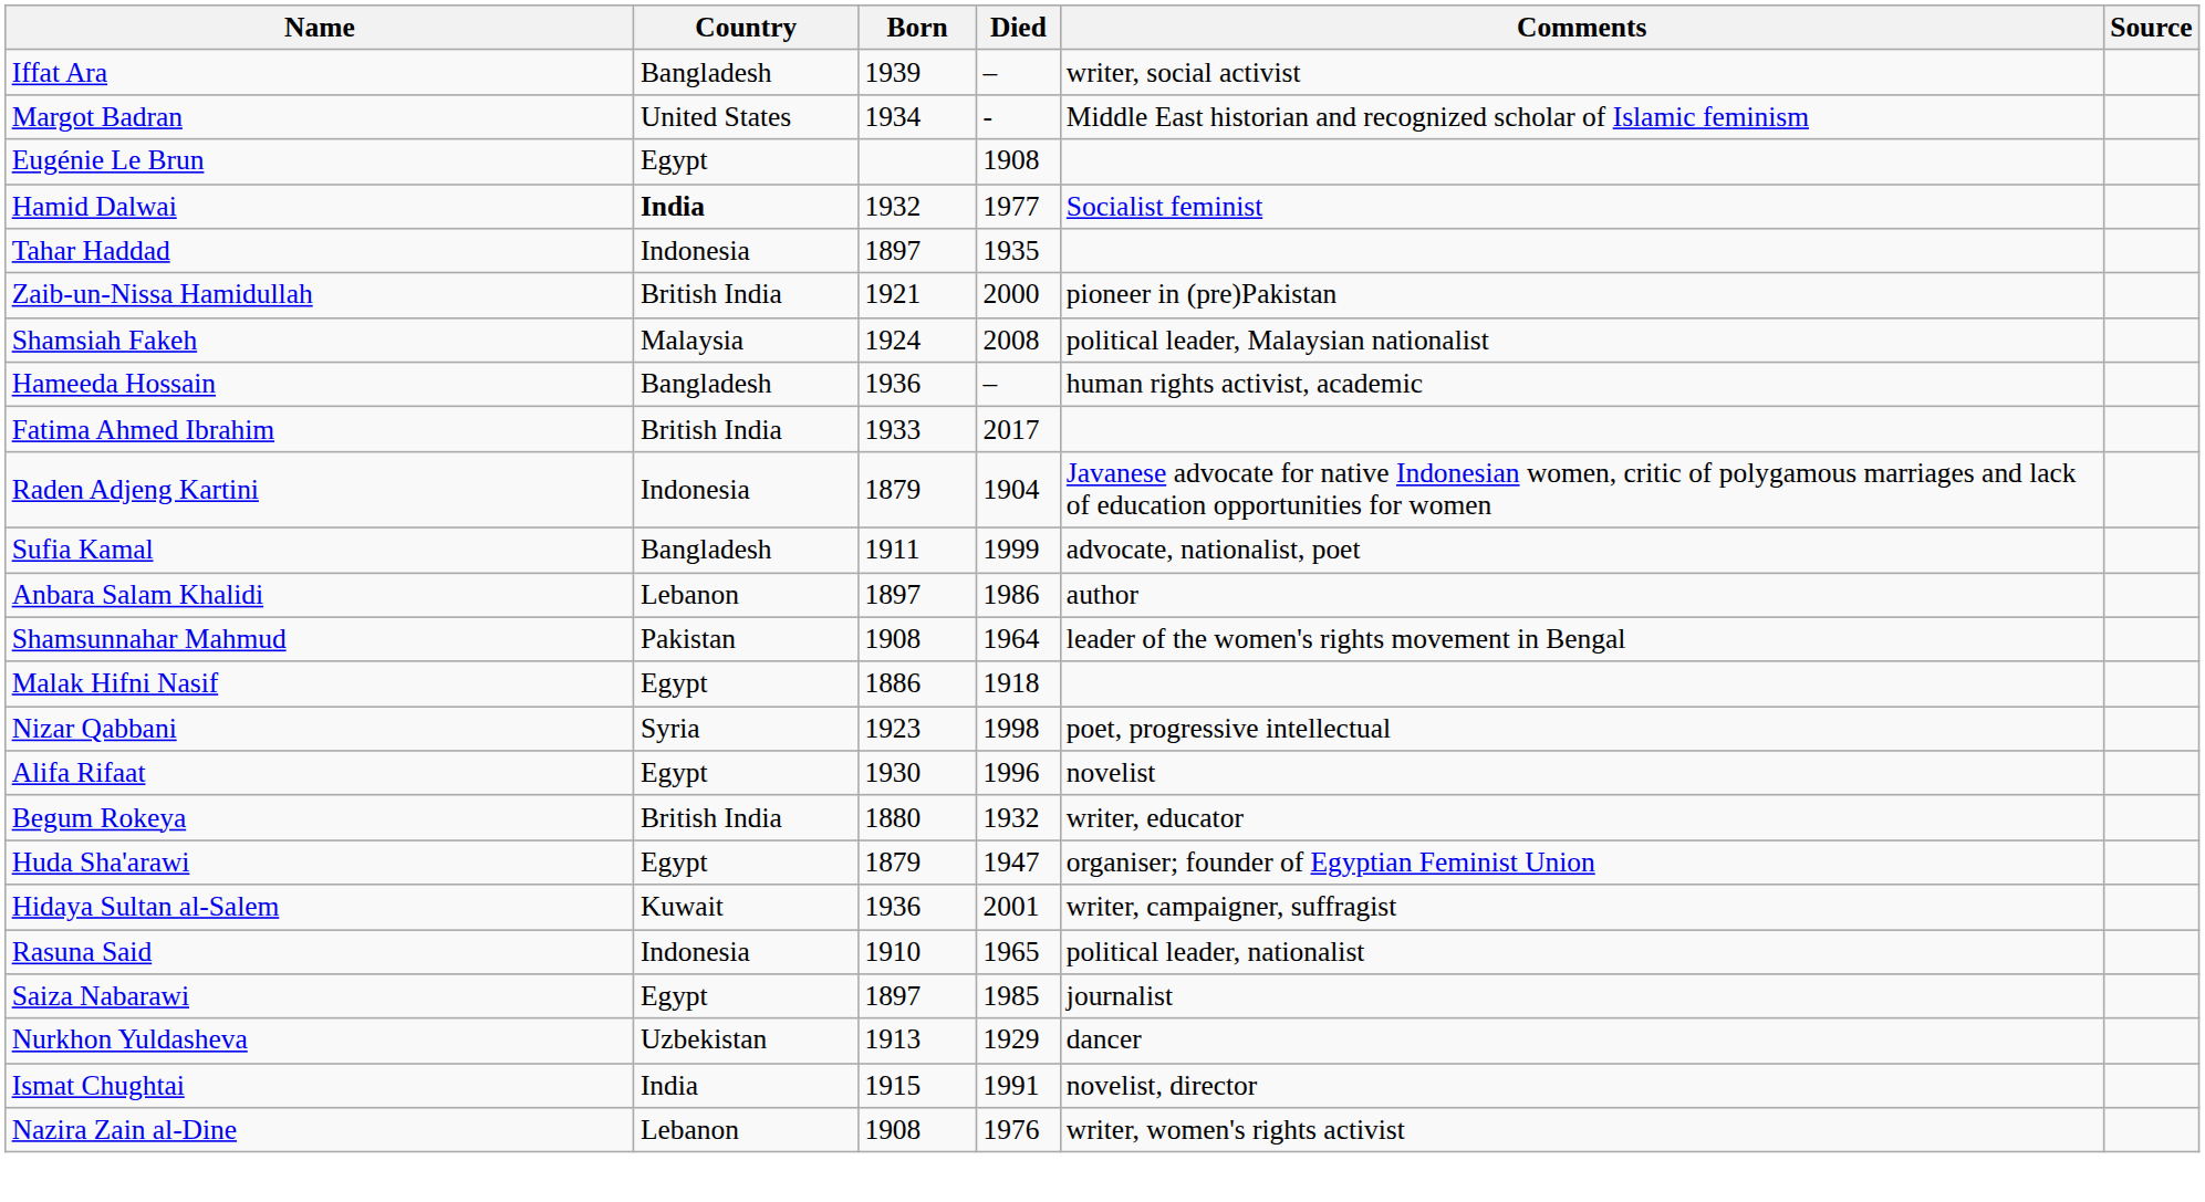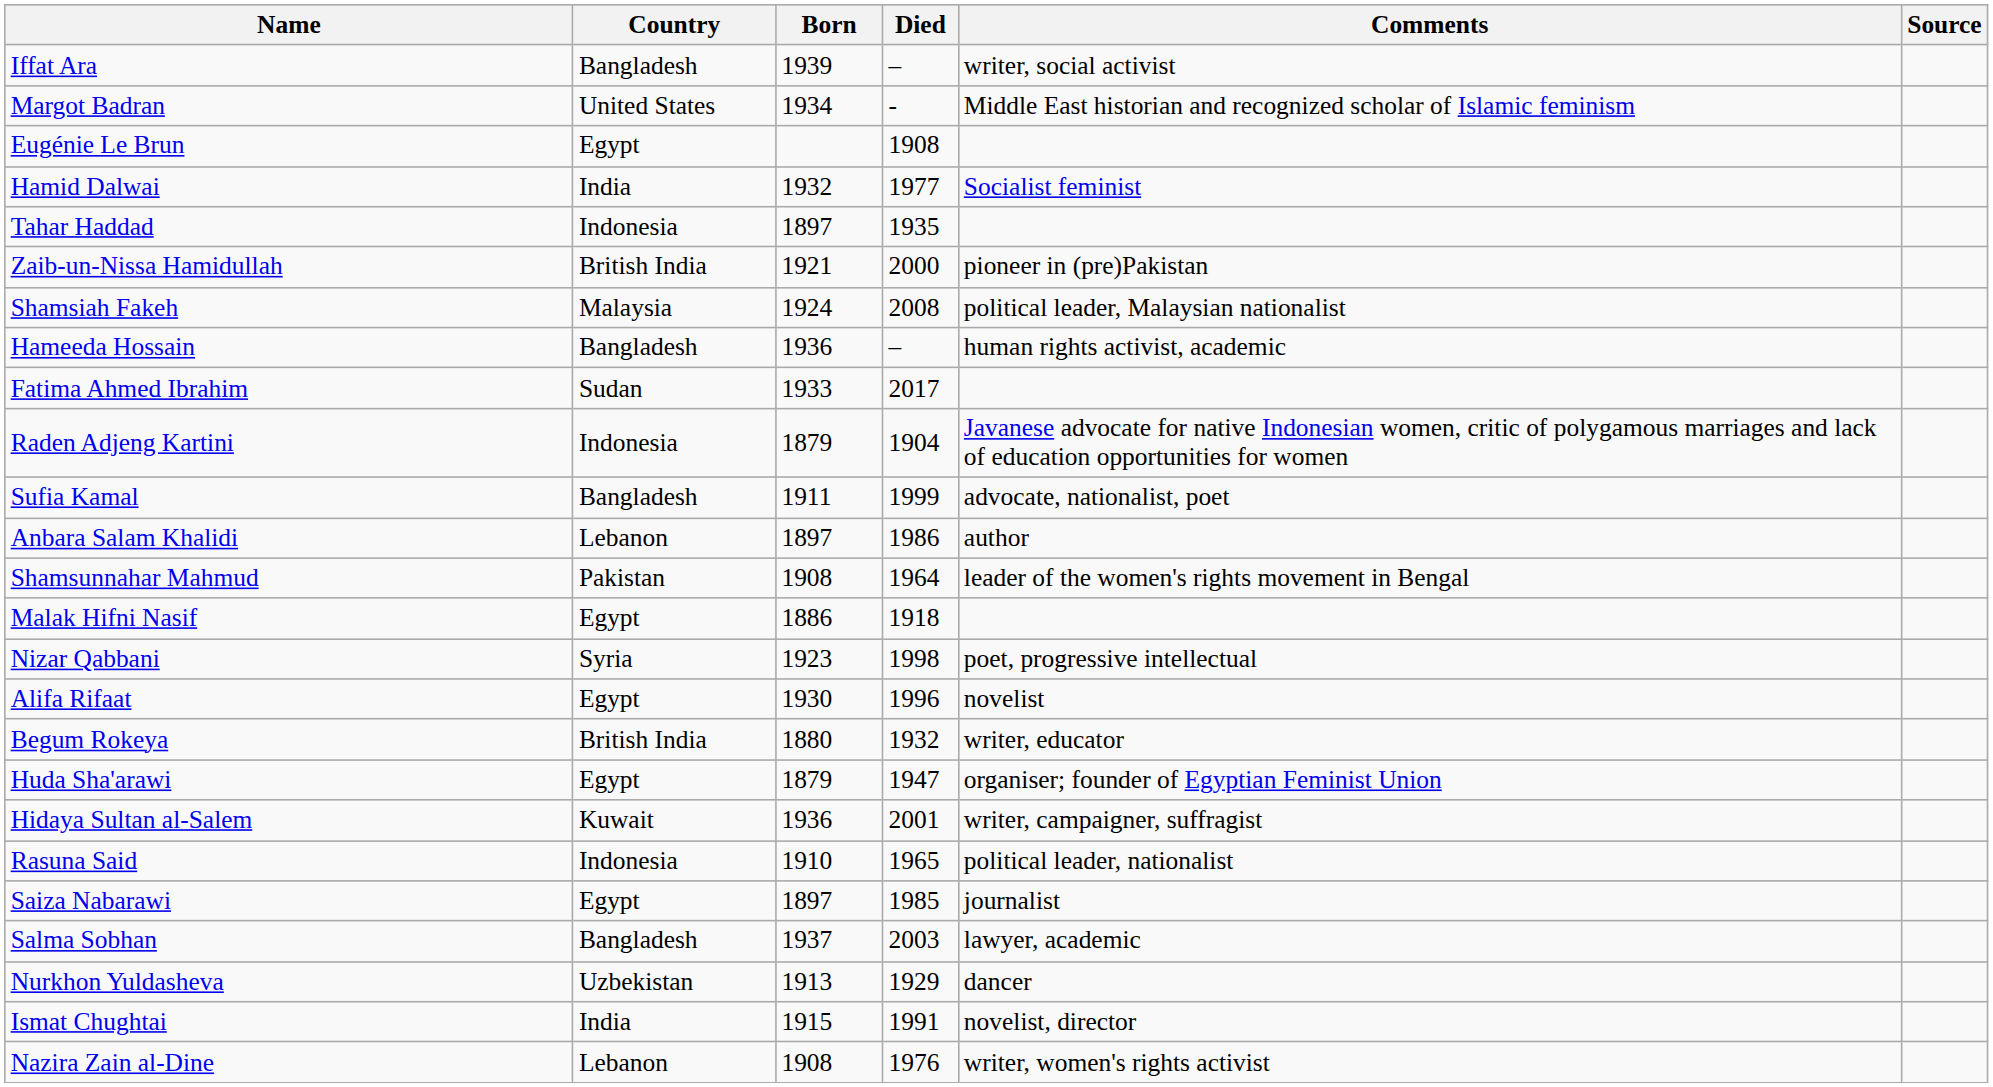 <table class="wikitable sortable plainrowheaders">
 <tr>
 <th width="350">Name</th>
 <th width="120">Country</th>
 <th width="60">Born</th>
 <th width="40">Died</th>
 <th class= width="600px">Comments</th>
 <th class=width="20px">Source</th>
 </tr>
 <tr>
 <td data-sort-value="Ara, Iffat"><a href='#'>Iffat Ara</a></td>
 <td>Bangladesh</td>
 <td>1939</td>
 <td>–</td>
 <td>writer, social activist</td>
 <td></td>
 </tr>
 <tr>
 <td data-sort-value="Badran, Margot"><a href='#'>Margot Badran</a></td>
 <td>United States</td>
 <td>1934</td>
 <td>-</td>
 <td>Middle East historian and recognized scholar of <a href='#'>Islamic feminism</a></td>
 <td></td>
 </tr>
 <tr>
 <td data-sort-value="Brun, Eugénie Le"><a href='#'>Eugénie Le Brun</a></td>
 <td>Egypt</td>
 <td></td>
 <td>1908</td>
 <td></td>
 <td></td>
 </tr>
 <tr>
 <td data-sort-value="Dalwai, Hamid"><a href='#'>Hamid Dalwai</a></td>
-<td><strong>India</strong></td>
+<td>India</td>
 <td>1932</td>
 <td>1977</td>
 <td><a href='#'>Socialist feminist</a></td>
 <td></td>
 </tr>
 <tr>
 <td data-sort-value="Haddad, Tahar"><a href='#'>Tahar Haddad</a></td>
 <td>Indonesia</td>
 <td>1897</td>
 <td>1935</td>
 <td></td>
 <td></td>
 </tr>
 <tr>
 <td data-sort-value="Hamidullah, Zaib-un-Nissa"><a href='#'>Zaib-un-Nissa Hamidullah</a></td>
 <td>British India</td>
 <td>1921</td>
 <td>2000</td>
 <td>pioneer in (pre)Pakistan</td>
 <td></td>
 </tr>
 <tr>
 <td data-sort-value="Fakeh, Shamsiah"><a href='#'>Shamsiah Fakeh</a></td>
 <td>Malaysia</td>
 <td>1924</td>
 <td>2008</td>
 <td>political leader, Malaysian nationalist</td>
 <td></td>
 </tr>
 <tr>
 <td data-sort-value="Hossain, Hameeda"><a href='#'>Hameeda Hossain</a></td>
 <td>Bangladesh</td>
 <td>1936</td>
 <td>–</td>
 <td>human rights activist, academic</td>
 <td></td>
 </tr>
 <tr>
 <td data-sort-value="Ibrahim, Fatima Ahmed"><a href='#'>Fatima Ahmed Ibrahim</a></td>
-<td>British India</td>
+<td>Sudan</td>
 <td>1933</td>
 <td>2017</td>
 <td></td>
 <td></td>
 </tr>
 <tr>
 <td data-sort-value="Kartini"><a href='#'>Raden Adjeng Kartini</a></td>
 <td>Indonesia</td>
 <td>1879</td>
 <td>1904</td>
 <td><a href='#'>Javanese</a> advocate for native <a href='#'>Indonesian</a> women, critic of polygamous marriages and lack of education opportunities for women</td>
 <td></td>
 </tr>
 <tr>
 <td data-sort-value="Kamal, Sufia"><a href='#'>Sufia Kamal</a></td>
 <td>Bangladesh</td>
 <td>1911</td>
 <td>1999</td>
 <td>advocate, nationalist, poet</td>
 <td></td>
 </tr>
 <tr>
 <td data-sort-value="Khalidi, Anbara Salam"><a href='#'>Anbara Salam Khalidi</a></td>
 <td>Lebanon</td>
 <td>1897</td>
 <td>1986</td>
 <td>author</td>
 <td></td>
 </tr>
 <tr>
 <td data-sort-value="Mahmud, Shamsunnahar"><a href='#'>Shamsunnahar Mahmud</a></td>
 <td>Pakistan</td>
 <td>1908</td>
 <td>1964</td>
 <td>leader of the women's rights movement in Bengal</td>
 <td></td>
 </tr>
 <tr>
 <td data-sort-value="Nasif, Malak Hifni"><a href='#'>Malak Hifni Nasif</a></td>
 <td>Egypt</td>
 <td>1886</td>
 <td>1918</td>
 <td></td>
 <td></td>
 </tr>
 <tr>
 <td data-sort-value="Qabbani, Nizar"><a href='#'>Nizar Qabbani</a></td>
 <td>Syria</td>
 <td>1923</td>
 <td>1998</td>
 <td>poet, progressive intellectual</td>
 <td></td>
 </tr>
 <tr>
 <td data-sort-value="Rifaat, Alifa"><a href='#'>Alifa Rifaat</a></td>
 <td>Egypt</td>
 <td>1930</td>
 <td>1996</td>
 <td>novelist</td>
 <td></td>
 </tr>
 <tr>
 <td data-sort-value="Rokeya, Begum"><a href='#'>Begum Rokeya</a></td>
 <td>British India</td>
 <td>1880</td>
 <td>1932</td>
 <td>writer, educator</td>
 <td></td>
 </tr>
 <tr>
 <td data-sort-value="Shaarawi, Huda"><a href='#'>Huda Sha'arawi</a></td>
 <td>Egypt</td>
 <td>1879</td>
 <td>1947</td>
 <td>organiser; founder of <a href='#'>Egyptian Feminist Union</a></td>
 <td></td>
 </tr>
 <tr>
 <td data-sort-value="Salem, Hidaya Sultan al-"><a href='#'>Hidaya Sultan al-Salem</a></td>
 <td>Kuwait</td>
 <td>1936</td>
 <td>2001</td>
 <td>writer, campaigner, suffragist</td>
 <td></td>
 </tr>
 <tr>
 <td data-sort-value="Said, Rasuna"><a href='#'>Rasuna Said</a></td>
 <td>Indonesia</td>
 <td>1910</td>
 <td>1965</td>
 <td>political leader, nationalist</td>
 <td></td>
 </tr>
 <tr>
 <td data-sort-value="Nabarawi, Saiza"><a href='#'>Saiza Nabarawi</a></td>
 <td>Egypt</td>
 <td>1897</td>
 <td>1985</td>
 <td>journalist</td>
 <td></td>
 </tr>
 <tr>
+<td data-sort-value="Sobhan, Salma"><a href='#'>Salma Sobhan</a></td>
+<td>Bangladesh</td>
+<td>1937</td>
+<td>2003</td>
+<td>lawyer, academic</td>
+<td></td>
+</tr>
+<tr>
 <td data-sort-value="Yuldasheva, Nurkhon"><a href='#'>Nurkhon Yuldasheva</a></td>
 <td>Uzbekistan</td>
 <td>1913</td>
 <td>1929</td>
 <td>dancer</td>
 <td></td>
 </tr>
 <tr>
 <td [data-sort-value="Chughtai, Ismat"><a href='#'>Ismat Chughtai</a></td>
 <td>India</td>
 <td>1915</td>
 <td>1991</td>
 <td>novelist, director</td>
 <td></td>
 </tr>
 <tr>
 <td><a href='#'>Nazira Zain al-Dine</a></td>
 <td>Lebanon</td>
 <td>1908</td>
 <td>1976</td>
 <td>writer, women's rights activist</td>
 <td></td>
 </tr>
 </table>
